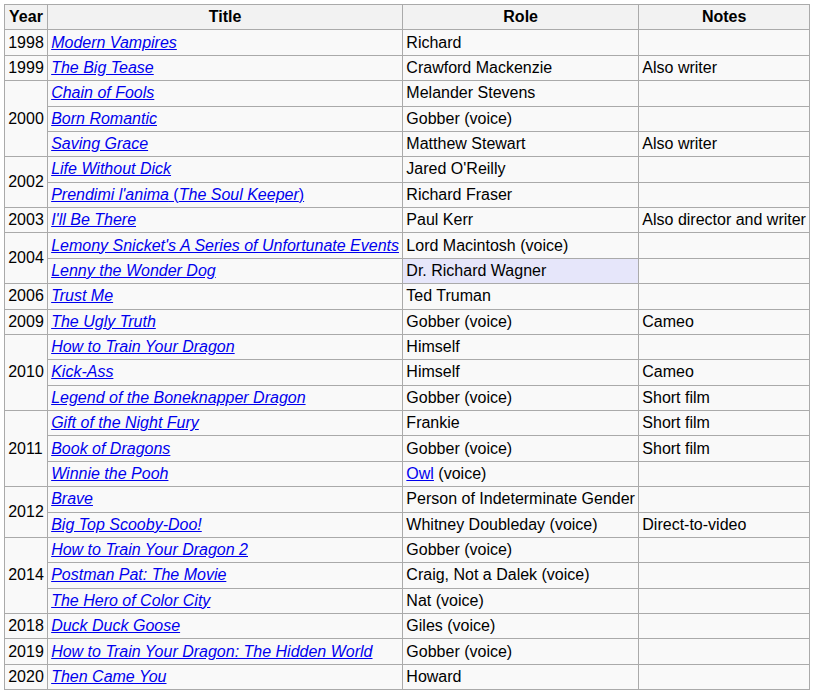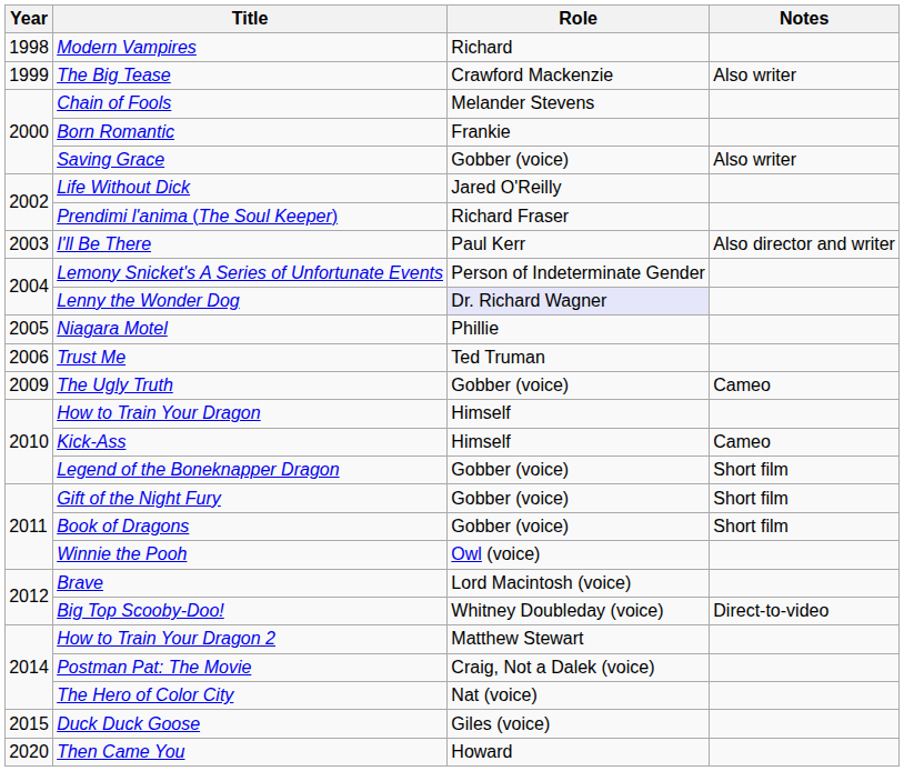 <table class="wikitable sortable">
 <tr>
 <th>Year</th>
 <th>Title</th>
 <th>Role</th>
 <th class="unsortable">Notes</th>
 </tr>
 <tr>
 <td>1998</td>
 <td><em><a href='#'>Modern Vampires</a></em></td>
 <td>Richard</td>
 <td></td>
 </tr>
 <tr>
 <td>1999</td>
 <td><em><a href='#'>The Big Tease</a></em></td>
 <td>Crawford Mackenzie</td>
 <td>Also writer</td>
 </tr>
 <tr>
 <td rowspan="3">2000</td>
 <td><em><a href='#'>Chain of Fools</a></em></td>
 <td>Melander Stevens</td>
 <td></td>
 </tr>
 <tr>
 <td><em><a href='#'>Born Romantic</a></em></td>
-<td>Gobber (voice)</td>
+<td>Frankie</td>
 <td></td>
 </tr>
 <tr>
 <td><em><a href='#'>Saving Grace</a></em></td>
-<td>Matthew Stewart</td>
+<td>Gobber (voice)</td>
 <td>Also writer</td>
 </tr>
 <tr>
 <td rowspan="2">2002</td>
 <td><em><a href='#'>Life Without Dick</a></em></td>
 <td>Jared O'Reilly</td>
 <td></td>
 </tr>
 <tr>
 <td><a href='#'><em>Prendimi l'anima</em> (<em>The Soul Keeper</em>)</a></td>
 <td>Richard Fraser</td>
 <td></td>
 </tr>
 <tr>
 <td>2003</td>
 <td><em><a href='#'>I'll Be There</a></em></td>
 <td>Paul Kerr</td>
 <td>Also director and writer</td>
 </tr>
 <tr>
 <td rowspan="2">2004</td>
 <td><em><a href='#'>Lemony Snicket's A Series of Unfortunate Events</a></em></td>
-<td>Lord Macintosh (voice)</td>
+<td>Person of Indeterminate Gender</td>
 <td></td>
 </tr>
 <tr>
 <td><em><a href='#'>Lenny the Wonder Dog</a></em></td>
 <td style="background: lavender;">Dr. Richard Wagner</td>
+<td></td>
+</tr>
+<tr>
+<td>2005</td>
+<td><em><a href='#'>Niagara Motel</a></em></td>
+<td>Phillie</td>
 <td></td>
 </tr>
 <tr>
 <td>2006</td>
 <td><em><a href='#'>Trust Me</a></em></td>
 <td>Ted Truman</td>
 <td></td>
 </tr>
 <tr>
 <td>2009</td>
 <td><em><a href='#'>The Ugly Truth</a></em></td>
 <td>Gobber (voice)</td>
 <td>Cameo</td>
 </tr>
 <tr>
 <td rowspan="3">2010</td>
 <td><em><a href='#'>How to Train Your Dragon</a></em></td>
 <td>Himself</td>
 <td></td>
 </tr>
 <tr>
 <td><em><a href='#'>Kick-Ass</a></em></td>
 <td>Himself</td>
 <td>Cameo</td>
 </tr>
 <tr>
 <td><em><a href='#'>Legend of the Boneknapper Dragon</a></em></td>
 <td>Gobber (voice)</td>
 <td>Short film</td>
 </tr>
 <tr>
 <td rowspan="3">2011</td>
 <td><em><a href='#'>Gift of the Night Fury</a></em></td>
-<td>Frankie</td>
+<td>Gobber (voice)</td>
 <td>Short film</td>
 </tr>
 <tr>
 <td><em><a href='#'>Book of Dragons</a></em></td>
 <td>Gobber (voice)</td>
 <td>Short film</td>
 </tr>
 <tr>
 <td><em><a href='#'>Winnie the Pooh</a></em></td>
 <td><a href='#'>Owl</a> (voice)</td>
 <td></td>
 </tr>
 <tr>
 <td rowspan="2">2012</td>
 <td><em><a href='#'>Brave</a></em></td>
-<td>Person of Indeterminate Gender</td>
+<td>Lord Macintosh (voice)</td>
 <td></td>
 </tr>
 <tr>
 <td><em><a href='#'>Big Top Scooby-Doo!</a></em></td>
 <td>Whitney Doubleday (voice)</td>
 <td>Direct-to-video</td>
 </tr>
 <tr>
 <td rowspan="3">2014</td>
 <td><em><a href='#'>How to Train Your Dragon 2</a></em></td>
-<td>Gobber (voice)</td>
+<td>Matthew Stewart</td>
 <td></td>
 </tr>
 <tr>
 <td><em><a href='#'>Postman Pat: The Movie</a></em></td>
 <td>Craig, Not a Dalek (voice)</td>
 <td></td>
 </tr>
 <tr>
 <td><em><a href='#'>The Hero of Color City</a></em></td>
 <td>Nat (voice)</td>
 <td></td>
 </tr>
 <tr>
-<td>2018</td>
+<td>2015</td>
 <td><em><a href='#'>Duck Duck Goose</a></em></td>
 <td>Giles (voice)</td>
-<td></td>
-</tr>
-<tr>
-<td>2019</td>
-<td><em><a href='#'>How to Train Your Dragon: The Hidden World</a></em></td>
-<td>Gobber (voice)</td>
 <td></td>
 </tr>
 <tr>
 <td>2020</td>
 <td><em><a href='#'>Then Came You</a></em></td>
 <td>Howard</td>
 <td></td>
 </tr>
 </table>
